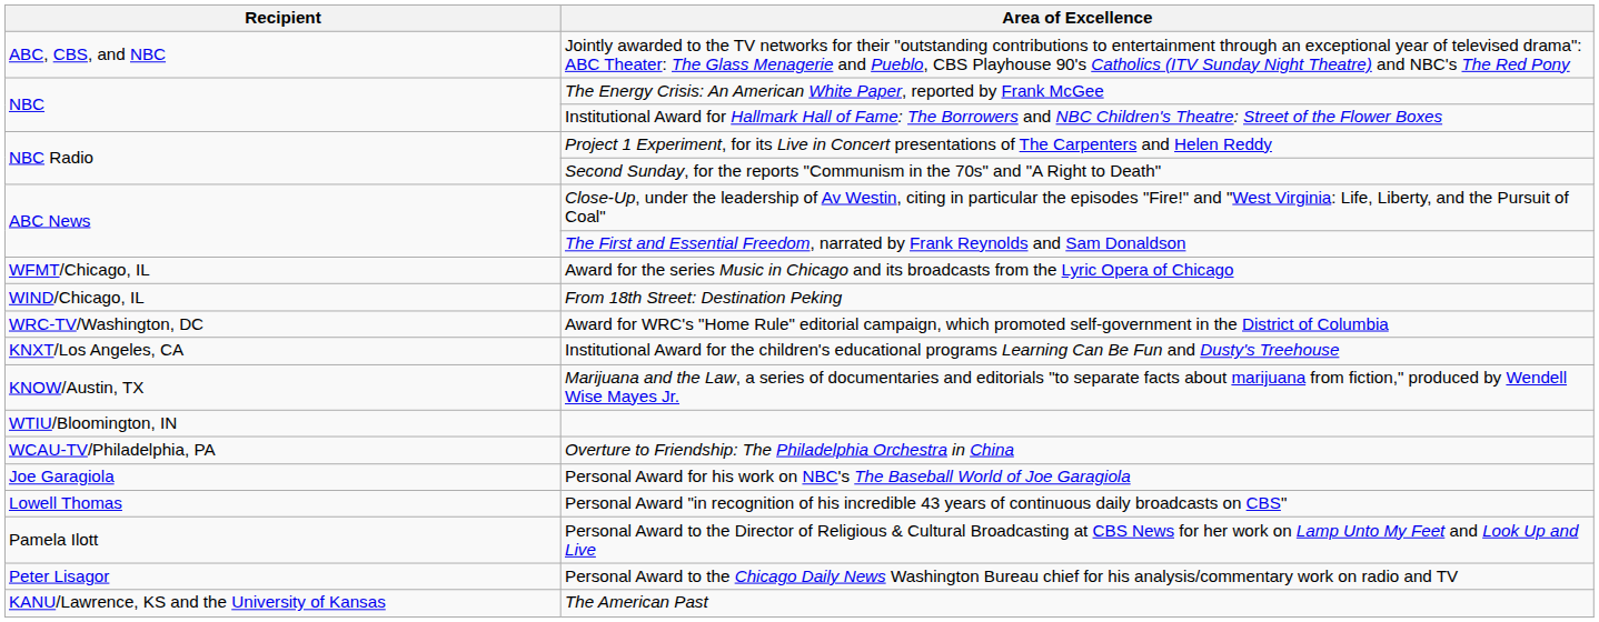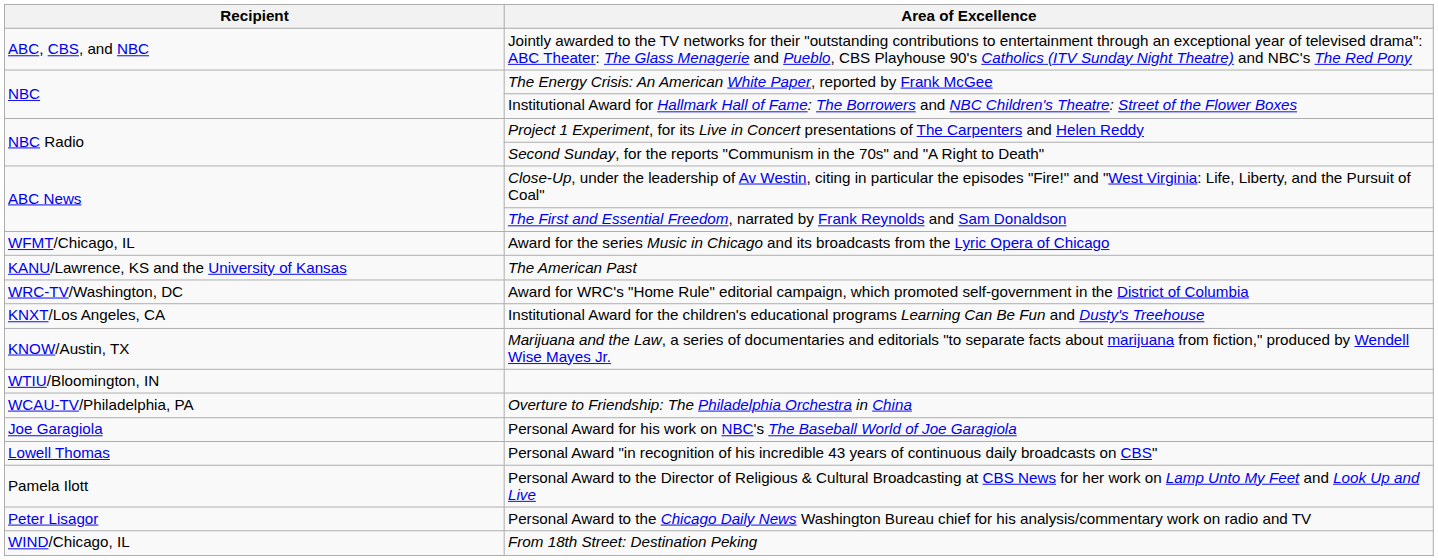 <table class="wikitable" style="width:95%">
 <tr bgcolor="#CCCCCC">
 <th width=35%>Recipient</th>
 <th width=65%>Area of Excellence</th>
 </tr>
 <tr>
 <td><a href='#'>ABC</a>, <a href='#'>CBS</a>, and <a href='#'>NBC</a></td>
 <td>Jointly awarded to the TV networks for their "outstanding contributions to entertainment through an exceptional year of televised drama": <a href='#'>ABC Theater</a>: <em><a href='#'>The Glass Menagerie</a></em> and <em><a href='#'>Pueblo</a></em>, CBS Playhouse 90's <em><a href='#'>Catholics (ITV Sunday Night Theatre)</a></em> and NBC's <em><a href='#'>The Red Pony</a></em></td>
 </tr>
 <tr>
 <td rowspan="2"><a href='#'>NBC</a></td>
 <td><em>The Energy Crisis: An American <a href='#'>White Paper</a></em>, reported by <a href='#'>Frank McGee</a></td>
 </tr>
 <tr>
 <td>Institutional Award for <em><a href='#'>Hallmark Hall of Fame</a>: <a href='#'>The Borrowers</a></em> and <em><a href='#'>NBC Children's Theatre</a>: <a href='#'>Street of the Flower Boxes</a></em></td>
 </tr>
 <tr>
 <td rowspan="2"><a href='#'>NBC</a> Radio</td>
 <td><em>Project 1 Experiment</em>, for its <em>Live in Concert</em> presentations of <a href='#'>The Carpenters</a> and <a href='#'>Helen Reddy</a></td>
 </tr>
 <tr>
 <td><em>Second Sunday</em>, for the reports "Communism in the 70s" and "A Right to Death"</td>
 </tr>
 <tr>
 <td rowspan="2"><a href='#'>ABC News</a></td>
 <td><em>Close-Up</em>, under the leadership of <a href='#'>Av Westin</a>, citing in particular the episodes "Fire!" and "<a href='#'>West Virginia</a>: Life, Liberty, and the Pursuit of Coal"</td>
 </tr>
 <tr>
 <td><em><a href='#'>The First and Essential Freedom</a></em>, narrated by <a href='#'>Frank Reynolds</a> and <a href='#'>Sam Donaldson</a></td>
 </tr>
 <tr>
 <td><a href='#'>WFMT</a>/Chicago, IL</td>
 <td>Award for the series <em>Music in Chicago</em> and its broadcasts from the <a href='#'>Lyric Opera of Chicago</a></td>
 </tr>
 <tr>
-<td><a href='#'>WIND</a>/Chicago, IL</td>
-<td><em>From 18th Street: Destination Peking</em></td>
+<td><a href='#'>KANU</a>/Lawrence, KS and the <a href='#'>University of Kansas</a></td>
+<td><em>The American Past</em></td>
 </tr>
 <tr>
 <td><a href='#'>WRC-TV</a>/Washington, DC</td>
 <td>Award for WRC's "Home Rule" editorial campaign, which promoted self-government in the <a href='#'>District of Columbia</a></td>
 </tr>
 <tr>
 <td><a href='#'>KNXT</a>/Los Angeles, CA</td>
 <td>Institutional Award for the children's educational programs <em>Learning Can Be Fun</em> and <em><a href='#'>Dusty's Treehouse</a></em></td>
 </tr>
 <tr>
 <td><a href='#'>KNOW</a>/Austin, TX</td>
 <td><em>Marijuana and the Law</em>, a series of documentaries and editorials "to separate facts about <a href='#'>marijuana</a> from fiction," produced by <a href='#'>Wendell Wise Mayes Jr.</a></td>
 </tr>
 <tr>
 <td><a href='#'>WTIU</a>/Bloomington, IN</td>
 <td><em></em></td>
 </tr>
 <tr>
 <td><a href='#'>WCAU-TV</a>/Philadelphia, PA</td>
 <td><em>Overture to Friendship: The <a href='#'>Philadelphia Orchestra</a> in <a href='#'>China</a></em></td>
 </tr>
 <tr>
 <td><a href='#'>Joe Garagiola</a></td>
 <td>Personal Award for his work on <a href='#'>NBC</a>'s <em><a href='#'>The Baseball World of Joe Garagiola</a></em></td>
 </tr>
 <tr>
 <td><a href='#'>Lowell Thomas</a></td>
 <td>Personal Award "in recognition of his incredible 43 years of continuous daily broadcasts on <a href='#'>CBS</a>"</td>
 </tr>
 <tr>
 <td>Pamela Ilott</td>
 <td>Personal Award to the Director of Religious & Cultural Broadcasting at <a href='#'>CBS News</a> for her work on <em><a href='#'>Lamp Unto My Feet</a></em> and <em><a href='#'>Look Up and Live</a></em></td>
 </tr>
 <tr>
 <td><a href='#'>Peter Lisagor</a></td>
 <td>Personal Award to the <em><a href='#'>Chicago Daily News</a></em> Washington Bureau chief for his analysis/commentary work on radio and TV</td>
 </tr>
 <tr>
-<td><a href='#'>KANU</a>/Lawrence, KS and the <a href='#'>University of Kansas</a></td>
-<td><em>The American Past</em></td>
+<td><a href='#'>WIND</a>/Chicago, IL</td>
+<td><em>From 18th Street: Destination Peking</em></td>
 </tr>
 </table>
